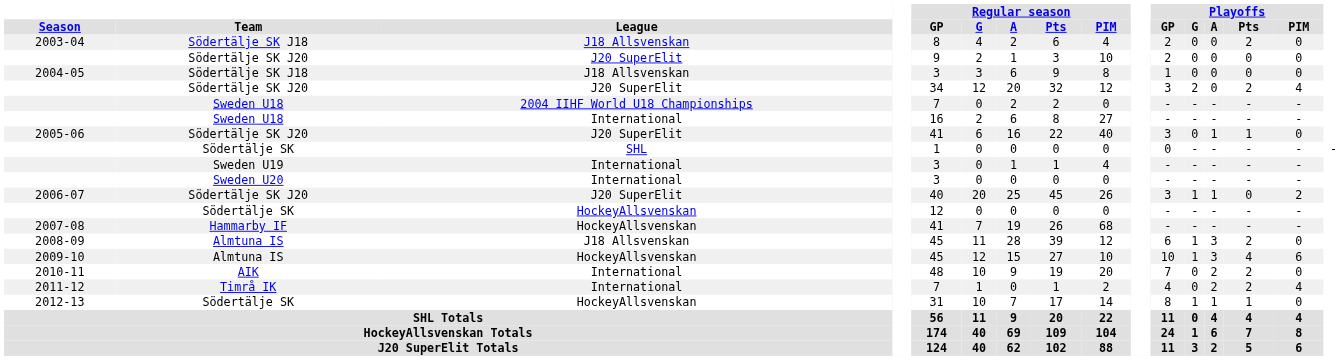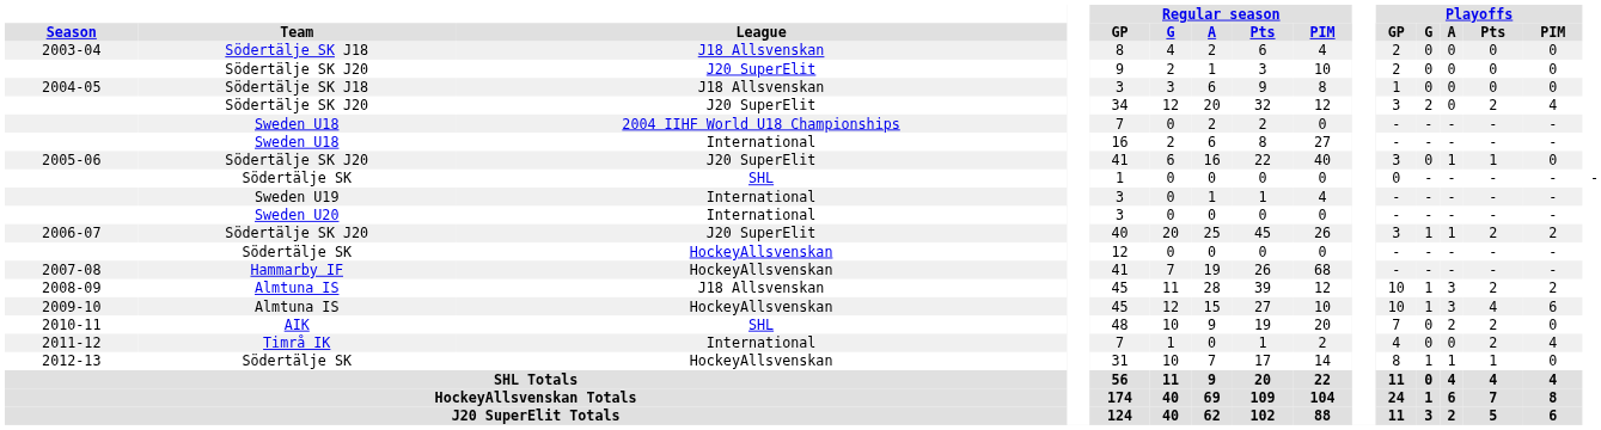 <table border="0" cellpadding="1" cellspacing="0" style="text-align:center; width:75%">
 <tr bgcolor="#e0e0e0">
 <th colspan="3"  bgcolor="#ffffff"> </th>
 <th rowspan="99" bgcolor="#ffffff"> </th>
 <th colspan="5"><a href='#'>Regular season</a></th>
 <th rowspan="99" bgcolor="#ffffff"> </th>
 <th colspan="5"><a href='#'>Playoffs</a></th>
 </tr>
 <tr bgcolor="#e0e0e0">
 <th><a href='#'>Season</a></th>
 <th>Team</th>
 <th>League</th>
 <th>GP</th>
 <th><a href='#'>G</a></th>
 <th><a href='#'>A</a></th>
 <th><a href='#'>Pts</a></th>
 <th><a href='#'>PIM</a></th>
 <th>GP</th>
 <th>G</th>
 <th>A</th>
 <th>Pts</th>
 <th>PIM</th>
 </tr>
 <tr bgcolor="#f0f0f0">
 <td>2003-04</td>
 <td><a href='#'>Södertälje SK</a> J18</td>
 <td><a href='#'>J18 Allsvenskan</a></td>
 <td>8</td>
 <td>4</td>
 <td>2</td>
 <td>6</td>
 <td>4</td>
 <td>2</td>
 <td>0</td>
 <td>0</td>
-<td>2</td>
+<td>0</td>
 <td>0</td>
 </tr>
 <tr>
 <td></td>
 <td>Södertälje SK J20</td>
 <td><a href='#'>J20 SuperElit</a></td>
 <td>9</td>
 <td>2</td>
 <td>1</td>
 <td>3</td>
 <td>10</td>
 <td>2</td>
 <td>0</td>
 <td>0</td>
 <td>0</td>
 <td>0</td>
 </tr>
 <tr bgcolor="#f0f0f0">
 <td>2004-05</td>
 <td>Södertälje SK J18</td>
 <td>J18 Allsvenskan</td>
 <td>3</td>
 <td>3</td>
 <td>6</td>
 <td>9</td>
 <td>8</td>
 <td>1</td>
 <td>0</td>
 <td>0</td>
 <td>0</td>
 <td>0</td>
 </tr>
 <tr>
 <td></td>
 <td>Södertälje SK J20</td>
 <td>J20 SuperElit</td>
 <td>34</td>
 <td>12</td>
 <td>20</td>
 <td>32</td>
 <td>12</td>
 <td>3</td>
 <td>2</td>
 <td>0</td>
 <td>2</td>
 <td>4</td>
 </tr>
 <tr bgcolor="#f0f0f0">
 <td></td>
 <td><a href='#'>Sweden U18</a></td>
 <td><a href='#'>2004 IIHF World U18 Championships</a></td>
 <td>7</td>
 <td>0</td>
 <td>2</td>
 <td>2</td>
 <td>0</td>
 <td>-</td>
 <td>-</td>
 <td>-</td>
 <td>-</td>
 <td>-</td>
 </tr>
 <tr>
 <td></td>
 <td><a href='#'>Sweden U18</a></td>
 <td>International</td>
 <td>16</td>
 <td>2</td>
 <td>6</td>
 <td>8</td>
 <td>27</td>
 <td>-</td>
 <td>-</td>
 <td>-</td>
 <td>-</td>
 <td>-</td>
 </tr>
 <tr bgcolor="#f0f0f0">
 <td>2005-06</td>
 <td>Södertälje SK J20</td>
 <td>J20 SuperElit</td>
 <td>41</td>
 <td>6</td>
 <td>16</td>
 <td>22</td>
 <td>40</td>
 <td>3</td>
 <td>0</td>
 <td>1</td>
 <td>1</td>
 <td>0</td>
 </tr>
 <tr>
 <td></td>
 <td>Södertälje SK</td>
 <td><a href='#'>SHL</a></td>
 <td>1</td>
 <td>0</td>
 <td>0</td>
 <td>0</td>
 <td>0</td>
 <td>0</td>
 <td>-</td>
 <td>-</td>
 <td>-</td>
 <td>-</td>
 <td>-</td>
 </tr>
 <tr bgcolor="#f0f0f0">
 <td></td>
 <td>Sweden U19</td>
 <td>International</td>
 <td>3</td>
 <td>0</td>
 <td>1</td>
 <td>1</td>
 <td>4</td>
 <td>-</td>
 <td>-</td>
 <td>-</td>
 <td>-</td>
 <td>-</td>
 </tr>
 <tr>
 <td></td>
 <td><a href='#'>Sweden U20</a></td>
 <td>International</td>
 <td>3</td>
 <td>0</td>
 <td>0</td>
 <td>0</td>
 <td>0</td>
 <td>-</td>
 <td>-</td>
 <td>-</td>
 <td>-</td>
 <td>-</td>
 </tr>
 <tr bgcolor="#f0f0f0">
 <td>2006-07</td>
 <td>Södertälje SK J20</td>
 <td>J20 SuperElit</td>
 <td>40</td>
 <td>20</td>
 <td>25</td>
 <td>45</td>
 <td>26</td>
 <td>3</td>
 <td>1</td>
 <td>1</td>
-<td>0</td>
+<td>2</td>
 <td>2</td>
 </tr>
 <tr>
 <td></td>
 <td>Södertälje SK</td>
 <td><a href='#'>HockeyAllsvenskan</a></td>
 <td>12</td>
 <td>0</td>
 <td>0</td>
 <td>0</td>
 <td>0</td>
 <td>-</td>
 <td>-</td>
 <td>-</td>
 <td>-</td>
 <td>-</td>
 </tr>
 <tr bgcolor="#f0f0f0">
 <td>2007-08</td>
 <td><a href='#'>Hammarby IF</a></td>
 <td>HockeyAllsvenskan</td>
 <td>41</td>
 <td>7</td>
 <td>19</td>
 <td>26</td>
 <td>68</td>
 <td>-</td>
 <td>-</td>
 <td>-</td>
 <td>-</td>
 <td>-</td>
 </tr>
 <tr>
 <td>2008-09</td>
 <td><a href='#'>Almtuna IS</a></td>
 <td>J18 Allsvenskan</td>
 <td>45</td>
 <td>11</td>
 <td>28</td>
 <td>39</td>
 <td>12</td>
-<td>6</td>
+<td>10</td>
 <td>1</td>
 <td>3</td>
 <td>2</td>
-<td>0</td>
+<td>2</td>
 </tr>
 <tr bgcolor="#f0f0f0">
 <td>2009-10</td>
 <td>Almtuna IS</td>
 <td>HockeyAllsvenskan</td>
 <td>45</td>
 <td>12</td>
 <td>15</td>
 <td>27</td>
 <td>10</td>
 <td>10</td>
 <td>1</td>
 <td>3</td>
 <td>4</td>
 <td>6</td>
 </tr>
 <tr>
 <td>2010-11</td>
 <td><a href='#'>AIK</a></td>
-<td>International</td>
+<td><a href='#'>SHL</a></td>
 <td>48</td>
 <td>10</td>
 <td>9</td>
 <td>19</td>
 <td>20</td>
 <td>7</td>
 <td>0</td>
 <td>2</td>
 <td>2</td>
 <td>0</td>
 </tr>
 <tr bgcolor="#f0f0f0">
 <td>2011-12</td>
 <td><a href='#'>Timrå IK</a></td>
 <td>International</td>
 <td>7</td>
 <td>1</td>
 <td>0</td>
 <td>1</td>
 <td>2</td>
 <td>4</td>
 <td>0</td>
-<td>2</td>
+<td>0</td>
 <td>2</td>
 <td>4</td>
 </tr>
 <tr>
 <td>2012-13</td>
 <td>Södertälje SK</td>
 <td>HockeyAllsvenskan</td>
 <td>31</td>
 <td>10</td>
 <td>7</td>
 <td>17</td>
 <td>14</td>
 <td>8</td>
 <td>1</td>
 <td>1</td>
 <td>1</td>
 <td>0</td>
 </tr>
 <tr bgcolor="#e0e0e0">
 <th colspan="3">SHL Totals</th>
 <th>56</th>
 <th>11</th>
 <th>9</th>
 <th>20</th>
 <th>22</th>
 <th>11</th>
 <th>0</th>
 <th>4</th>
 <th>4</th>
 <th>4</th>
 </tr>
 <tr bgcolor="#e0e0e0">
 <th colspan="3">HockeyAllsvenskan Totals</th>
 <th>174</th>
 <th>40</th>
 <th>69</th>
 <th>109</th>
 <th>104</th>
 <th>24</th>
 <th>1</th>
 <th>6</th>
 <th>7</th>
 <th>8</th>
 </tr>
 <tr bgcolor="#e0e0e0">
 <th colspan="3">J20 SuperElit Totals</th>
 <th>124</th>
 <th>40</th>
 <th>62</th>
 <th>102</th>
 <th>88</th>
 <th>11</th>
 <th>3</th>
 <th>2</th>
 <th>5</th>
 <th>6</th>
 </tr>
 </table>
